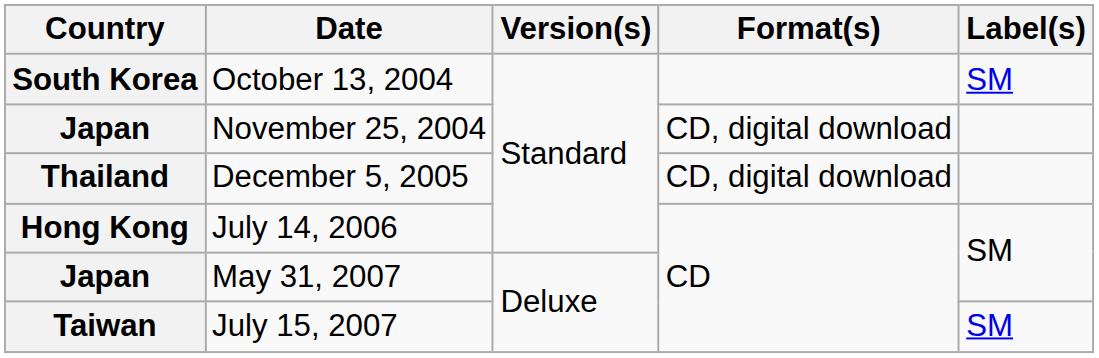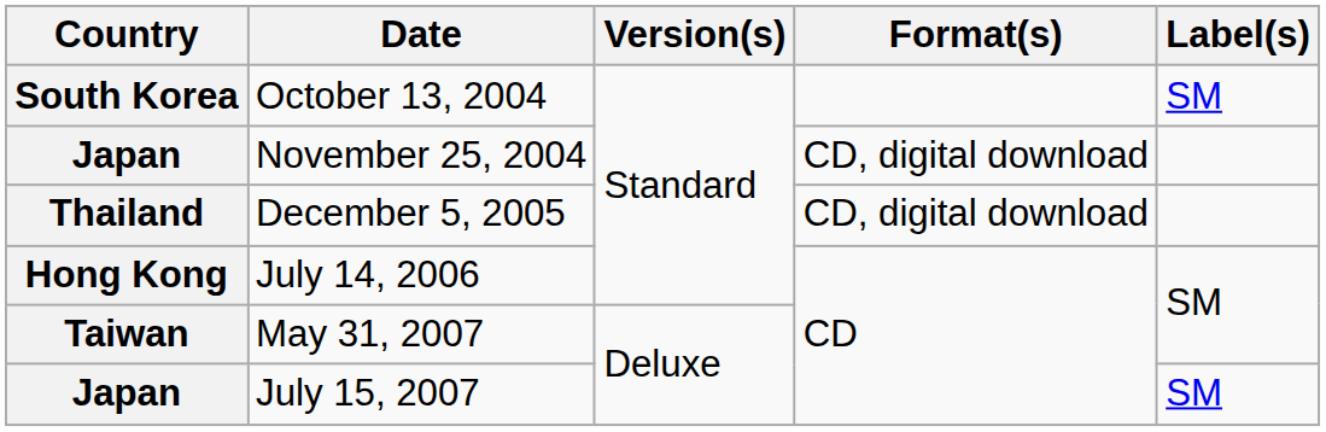 <table class="wikitable plainrowheaders">
 <tr>
 <th>Country</th>
 <th>Date</th>
 <th>Version(s)</th>
 <th>Format(s)</th>
 <th>Label(s)</th>
 </tr>
 <tr>
 <th scope="row">South Korea</th>
 <td>October 13, 2004</td>
 <td rowspan="4">Standard</td>
 <td></td>
 <td><a href='#'>SM</a></td>
 </tr>
 <tr>
 <th scope="row">Japan</th>
 <td>November 25, 2004</td>
 <td>CD, digital download</td>
 <td></td>
 </tr>
 <tr>
 <th scope="row">Thailand</th>
 <td>December 5, 2005</td>
 <td>CD, digital download</td>
 <td></td>
 </tr>
 <tr>
 <th scope="row">Hong Kong</th>
 <td>July 14, 2006</td>
 <td rowspan="3">CD</td>
 <td rowspan="2">SM</td>
 </tr>
 <tr>
-<th scope="row">Japan</th>
+<th scope="row">Taiwan</th>
 <td>May 31, 2007</td>
 <td rowspan="2">Deluxe</td>
 </tr>
 <tr>
-<th scope="row">Taiwan</th>
+<th scope="row">Japan</th>
 <td>July 15, 2007</td>
 <td><a href='#'>SM</a></td>
 </tr>
 </table>
